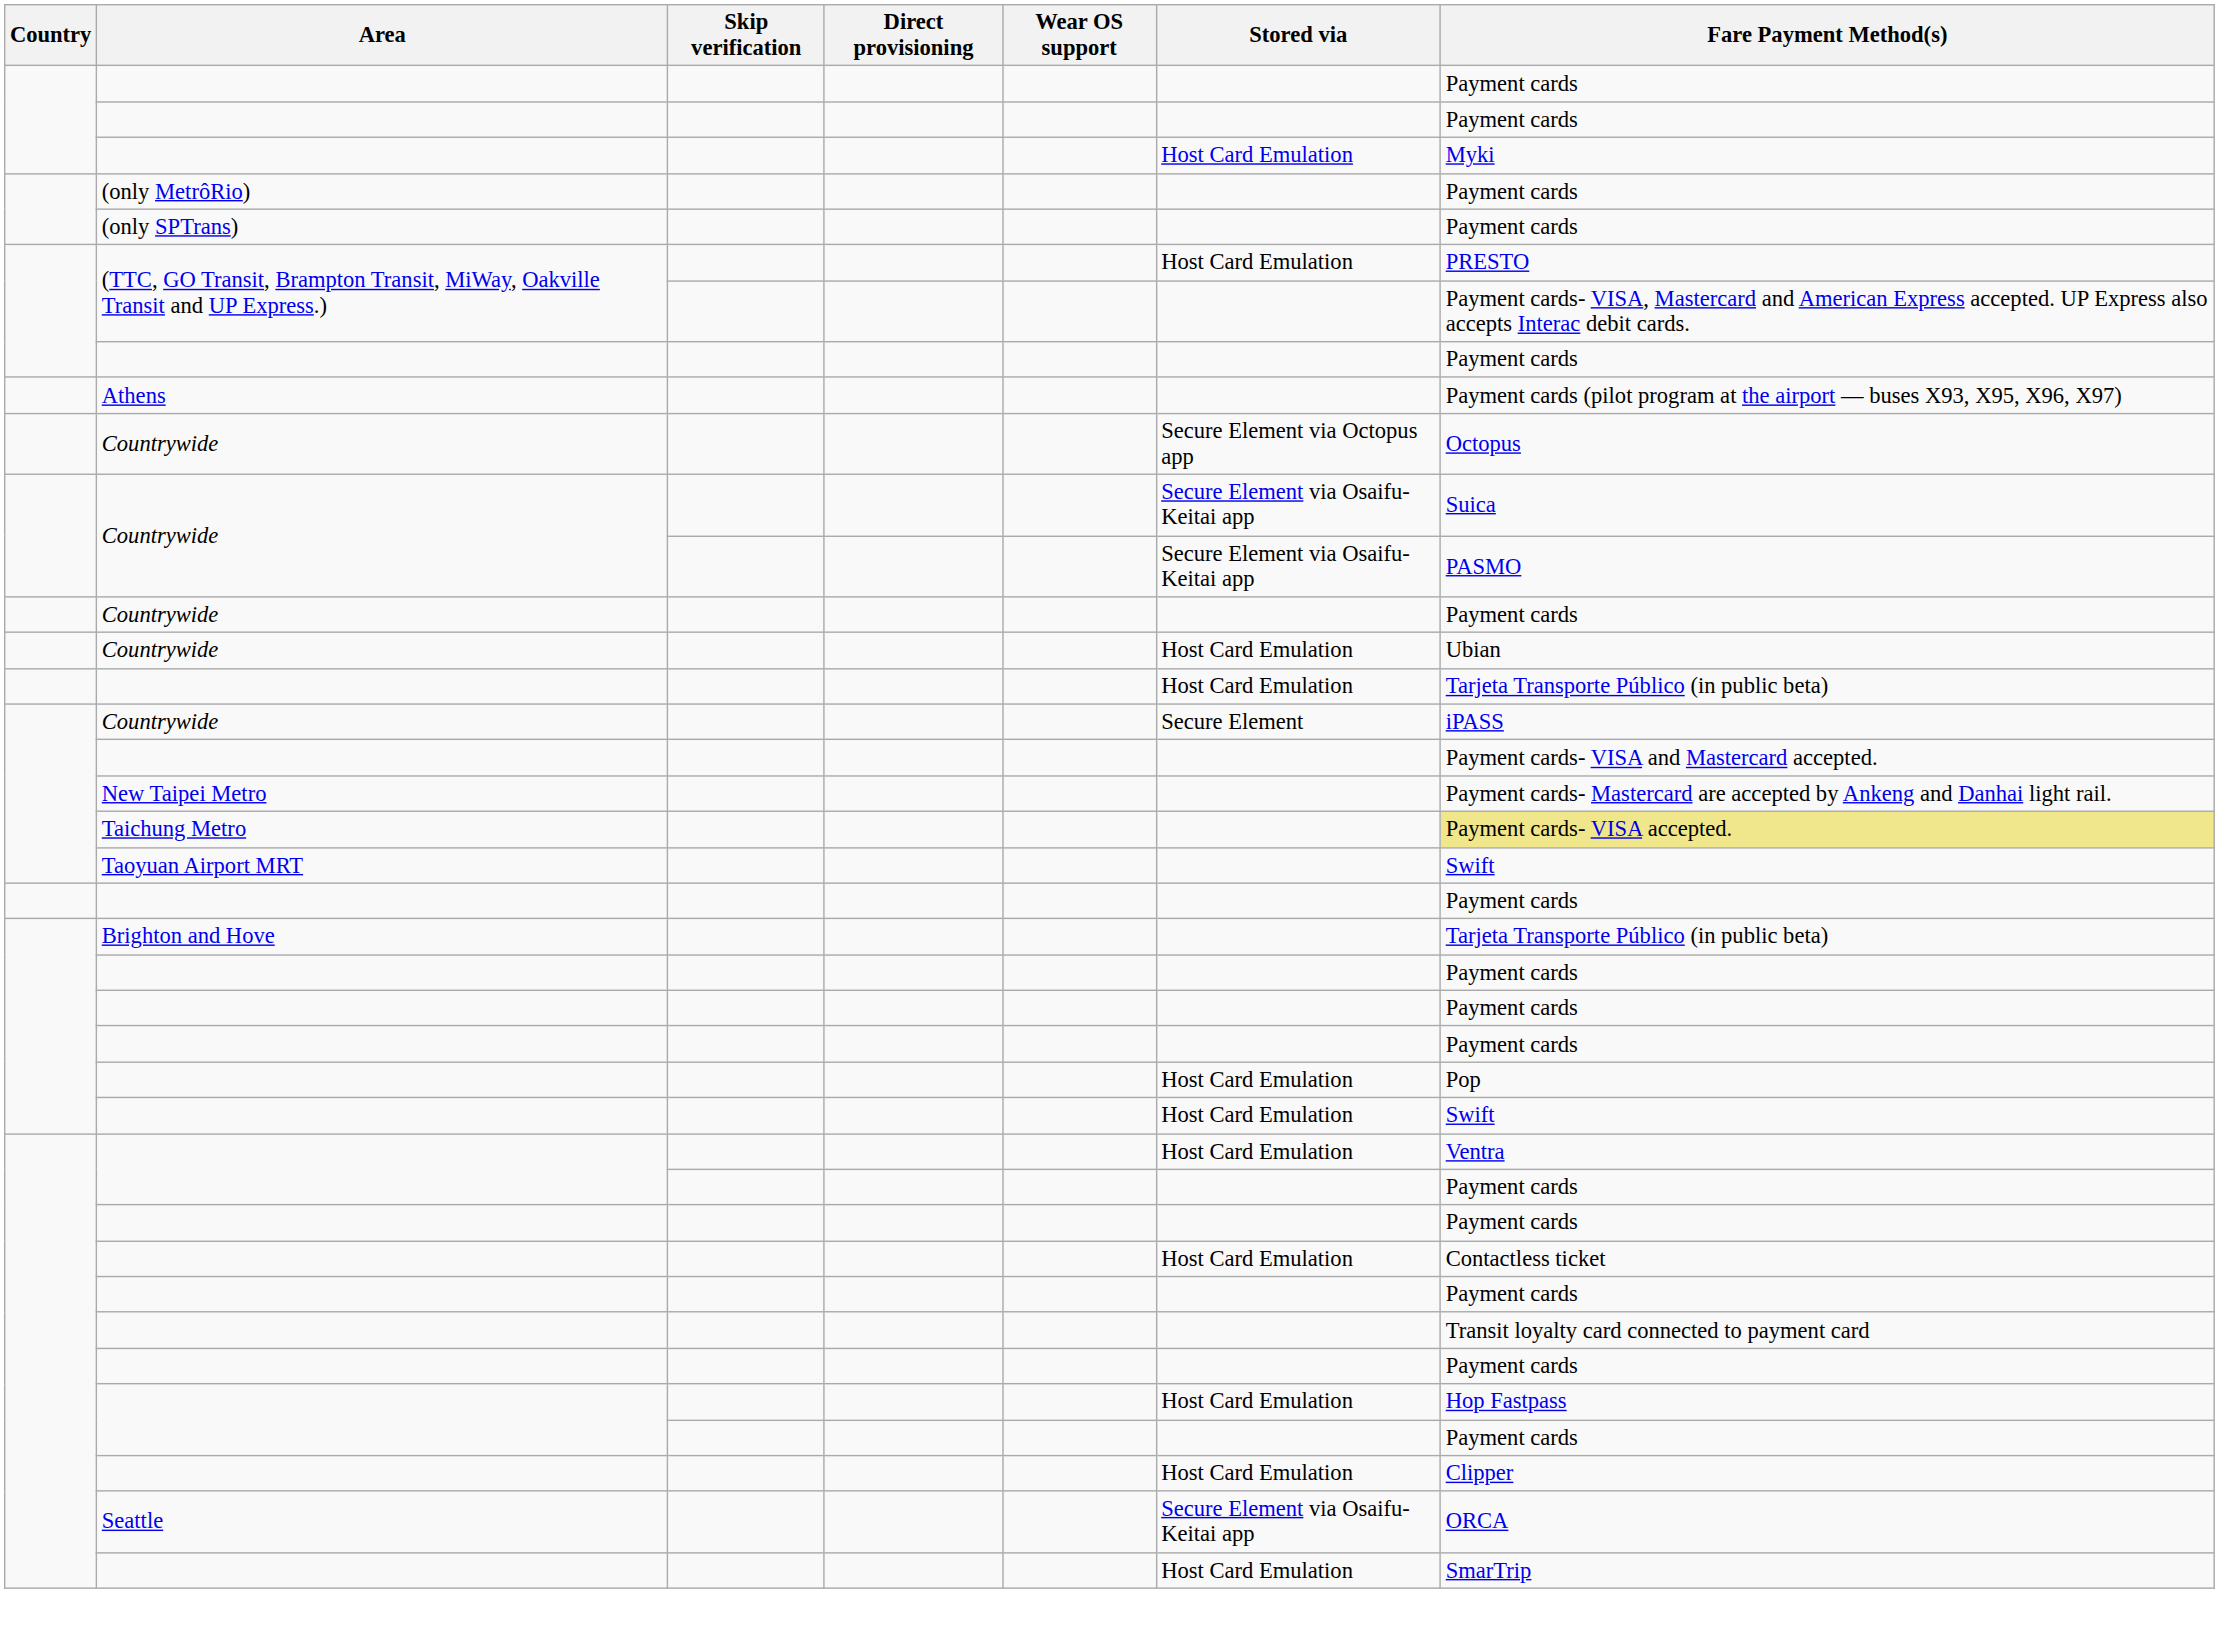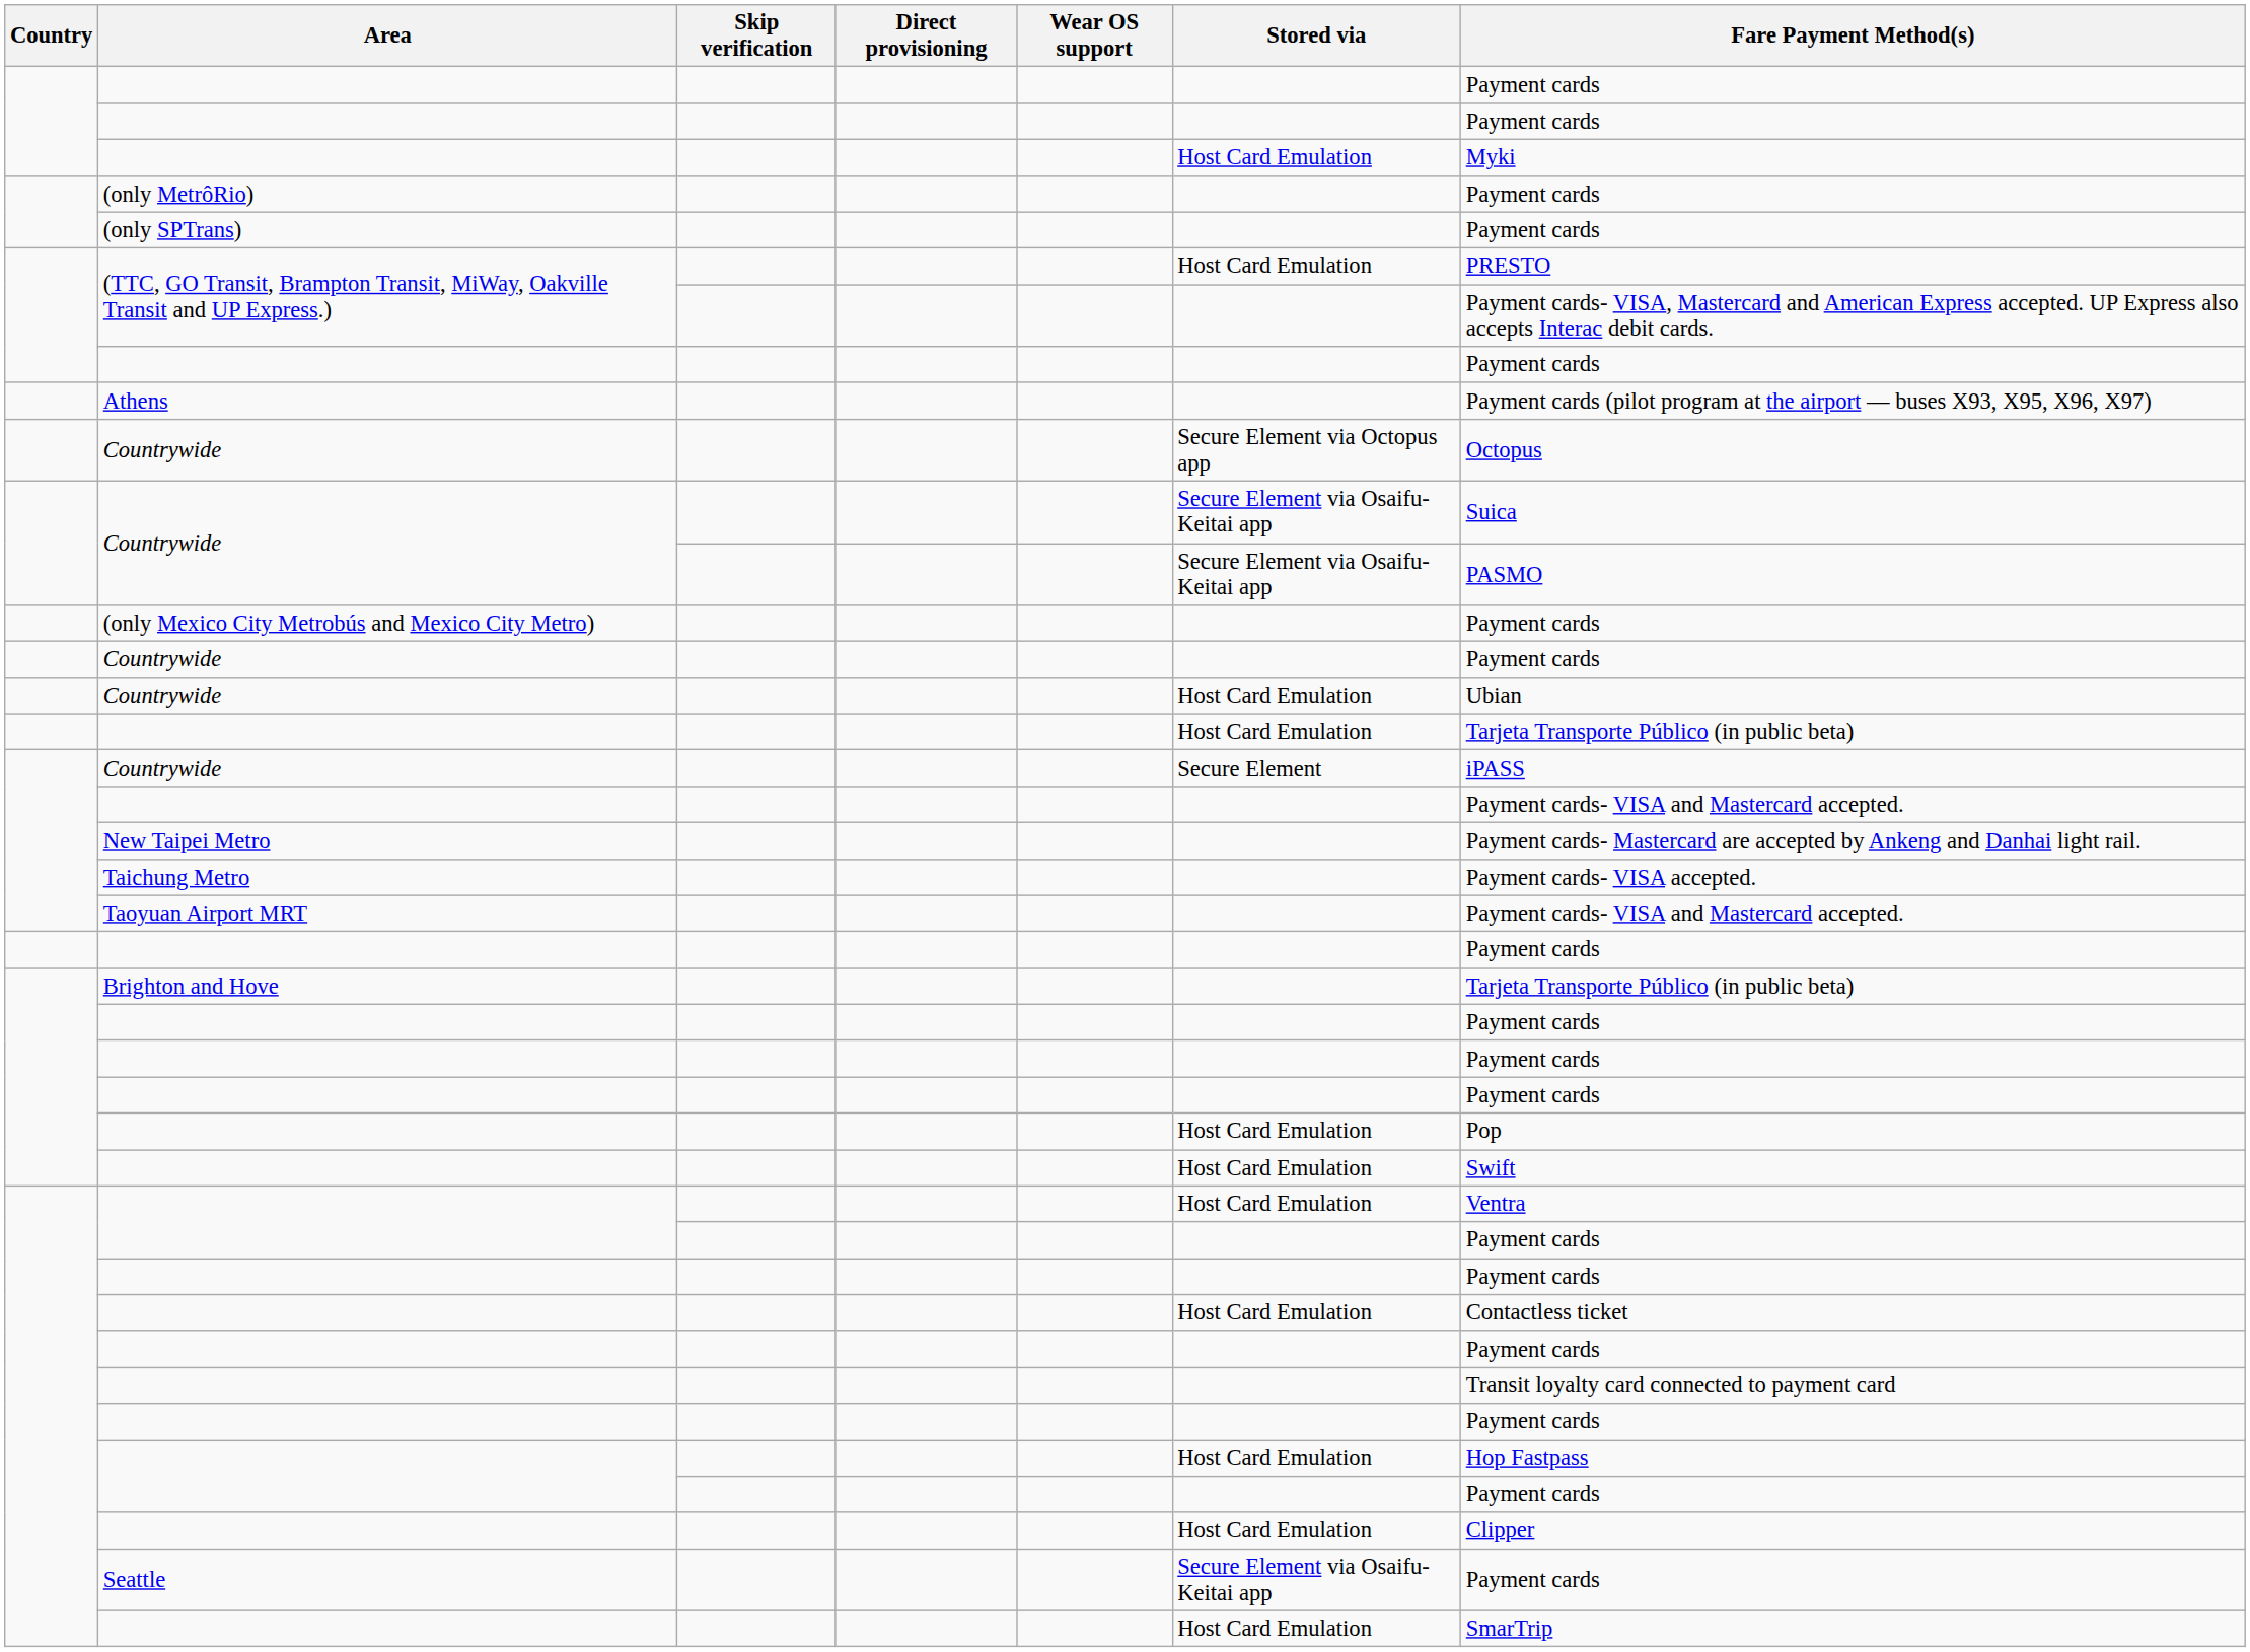 <table class="wikitable sortable">
 <tr>
 <th>Country</th>
 <th>Area</th>
 <th>Skip verification</th>
 <th>Direct provisioning</th>
 <th>Wear OS support</th>
 <th>Stored via</th>
 <th>Fare Payment Method(s)</th>
 </tr>
 <tr>
 <td rowspan="3"></td>
 <td></td>
 <td></td>
 <td></td>
 <td></td>
 <td></td>
 <td>Payment cards</td>
 </tr>
 <tr>
 <td></td>
 <td></td>
 <td></td>
 <td></td>
 <td></td>
 <td>Payment cards</td>
 </tr>
 <tr>
 <td></td>
 <td></td>
 <td></td>
 <td></td>
 <td><a href='#'>Host Card Emulation</a></td>
 <td><a href='#'>Myki</a></td>
 </tr>
 <tr>
 <td rowspan="2"></td>
 <td> (only <a href='#'>MetrôRio</a>)</td>
 <td></td>
 <td></td>
 <td></td>
 <td></td>
 <td>Payment cards</td>
 </tr>
 <tr>
 <td> (only <a href='#'>SPTrans</a>)</td>
 <td></td>
 <td></td>
 <td></td>
 <td></td>
 <td>Payment cards</td>
 </tr>
 <tr>
 <td rowspan="3"></td>
 <td rowspan="2"> (<a href='#'>TTC</a>, <a href='#'>GO Transit</a>, <a href='#'>Brampton Transit</a>, <a href='#'>MiWay</a>, <a href='#'>Oakville Transit</a> and <a href='#'>UP Express</a>.)</td>
 <td></td>
 <td></td>
 <td></td>
 <td>Host Card Emulation</td>
 <td><a href='#'>PRESTO</a></td>
 </tr>
 <tr>
 <td></td>
 <td></td>
 <td></td>
 <td></td>
 <td>Payment cards- <a href='#'>VISA</a>, <a href='#'>Mastercard</a> and <a href='#'>American Express</a> accepted. UP Express also accepts <a href='#'>Interac</a> debit cards.</td>
 </tr>
 <tr>
 <td></td>
 <td></td>
 <td></td>
 <td></td>
 <td></td>
 <td>Payment cards</td>
 </tr>
 <tr>
 <td></td>
 <td><a href='#'>Athens</a></td>
 <td></td>
 <td></td>
 <td></td>
 <td></td>
 <td>Payment cards (pilot program at <a href='#'>the airport</a> — buses X93, X95, X96, X97)</td>
 </tr>
 <tr>
 <td></td>
 <td><em>Countrywide</em></td>
 <td></td>
 <td></td>
 <td></td>
 <td>Secure Element via Octopus app</td>
 <td><a href='#'>Octopus</a></td>
 </tr>
 <tr>
 <td rowspan="2"></td>
 <td rowspan="2"><em>Countrywide</em></td>
 <td></td>
 <td></td>
 <td></td>
 <td><a href='#'>Secure Element</a> via Osaifu-Keitai app</td>
 <td><a href='#'>Suica</a></td>
 </tr>
 <tr>
 <td></td>
 <td></td>
 <td></td>
 <td>Secure Element via Osaifu-Keitai app</td>
 <td><a href='#'>PASMO</a></td>
 </tr>
 <tr>
 <td></td>
+<td> (only <a href='#'>Mexico City Metrobús</a> and <a href='#'>Mexico City Metro</a>)</td>
+<td></td>
+<td></td>
+<td></td>
+<td></td>
+<td>Payment cards</td>
+</tr>
+<tr>
+<td></td>
 <td><em>Countrywide</em></td>
 <td></td>
 <td></td>
 <td></td>
 <td></td>
 <td>Payment cards</td>
 </tr>
 <tr>
 <td></td>
 <td><em>Countrywide</em></td>
 <td></td>
 <td></td>
 <td></td>
 <td>Host Card Emulation</td>
 <td>Ubian</td>
 </tr>
 <tr>
 <td></td>
 <td></td>
 <td></td>
 <td></td>
 <td></td>
 <td>Host Card Emulation</td>
 <td><a href='#'>Tarjeta Transporte Público</a> (in public beta)</td>
 </tr>
 <tr>
 <td rowspan="5"></td>
 <td><em>Countrywide</em></td>
 <td></td>
 <td></td>
 <td></td>
 <td>Secure Element</td>
 <td><a href='#'>iPASS</a></td>
 </tr>
 <tr>
 <td></td>
 <td></td>
 <td></td>
 <td></td>
 <td></td>
 <td>Payment cards- <a href='#'>VISA</a> and <a href='#'>Mastercard</a> accepted.</td>
 </tr>
 <tr>
 <td><a href='#'>New Taipei Metro</a></td>
 <td></td>
 <td></td>
 <td></td>
 <td></td>
 <td>Payment cards- <a href='#'>Mastercard</a> are accepted by <a href='#'>Ankeng</a> and <a href='#'>Danhai</a> light rail.</td>
 </tr>
 <tr>
 <td><a href='#'>Taichung Metro</a></td>
 <td></td>
 <td></td>
 <td></td>
 <td></td>
-<td style="background: khaki;">Payment cards- <a href='#'>VISA</a> accepted.</td>
+<td>Payment cards- <a href='#'>VISA</a> accepted.</td>
 </tr>
 <tr>
 <td><a href='#'>Taoyuan Airport MRT</a></td>
 <td></td>
 <td></td>
 <td></td>
 <td></td>
-<td><a href='#'>Swift</a></td>
+<td>Payment cards- <a href='#'>VISA</a> and <a href='#'>Mastercard</a> accepted.</td>
 </tr>
 <tr>
 <td></td>
 <td></td>
 <td></td>
 <td></td>
 <td></td>
 <td></td>
 <td>Payment cards</td>
 </tr>
 <tr>
 <td rowspan="6"></td>
 <td><a href='#'>Brighton and Hove</a></td>
 <td></td>
 <td></td>
 <td></td>
 <td></td>
 <td><a href='#'>Tarjeta Transporte Público</a> (in public beta)</td>
 </tr>
 <tr>
 <td></td>
 <td></td>
 <td></td>
 <td></td>
 <td></td>
 <td>Payment cards</td>
 </tr>
 <tr>
 <td></td>
 <td></td>
 <td></td>
 <td></td>
 <td></td>
 <td>Payment cards</td>
 </tr>
 <tr>
 <td></td>
 <td></td>
 <td></td>
 <td></td>
 <td></td>
 <td>Payment cards</td>
 </tr>
 <tr>
 <td></td>
 <td></td>
 <td></td>
 <td></td>
 <td>Host Card Emulation</td>
 <td>Pop</td>
 </tr>
 <tr>
 <td></td>
 <td></td>
 <td></td>
 <td></td>
 <td>Host Card Emulation</td>
 <td><a href='#'>Swift</a></td>
 </tr>
 <tr>
 <td rowspan="12"></td>
 <td rowspan="2"></td>
 <td></td>
 <td></td>
 <td></td>
 <td>Host Card Emulation</td>
 <td><a href='#'>Ventra</a></td>
 </tr>
 <tr>
 <td></td>
 <td></td>
 <td></td>
 <td></td>
 <td>Payment cards</td>
 </tr>
 <tr>
 <td></td>
 <td></td>
 <td></td>
 <td></td>
 <td></td>
 <td>Payment cards</td>
 </tr>
 <tr>
 <td></td>
 <td></td>
 <td></td>
 <td></td>
 <td>Host Card Emulation</td>
 <td>Contactless ticket</td>
 </tr>
 <tr>
 <td></td>
 <td></td>
 <td></td>
 <td></td>
 <td></td>
 <td>Payment cards</td>
 </tr>
 <tr>
 <td></td>
 <td></td>
 <td></td>
 <td></td>
 <td></td>
 <td>Transit loyalty card connected to payment card</td>
 </tr>
 <tr>
 <td></td>
 <td></td>
 <td></td>
 <td></td>
 <td></td>
 <td>Payment cards</td>
 </tr>
 <tr>
 <td rowspan="2"></td>
 <td></td>
 <td></td>
 <td></td>
 <td>Host Card Emulation</td>
 <td><a href='#'>Hop Fastpass</a></td>
 </tr>
 <tr>
 <td></td>
 <td></td>
 <td></td>
 <td></td>
 <td>Payment cards</td>
 </tr>
 <tr>
 <td></td>
 <td></td>
 <td></td>
 <td></td>
 <td>Host Card Emulation</td>
 <td><a href='#'>Clipper</a></td>
 </tr>
 <tr>
 <td><a href='#'>Seattle</a></td>
 <td></td>
 <td></td>
 <td></td>
 <td><a href='#'>Secure Element</a> via Osaifu-Keitai app</td>
-<td><a href='#'>ORCA</a></td>
+<td>Payment cards</td>
 </tr>
 <tr>
 <td></td>
 <td></td>
 <td></td>
 <td></td>
 <td>Host Card Emulation</td>
 <td><a href='#'>SmarTrip</a></td>
 </tr>
 </table>
